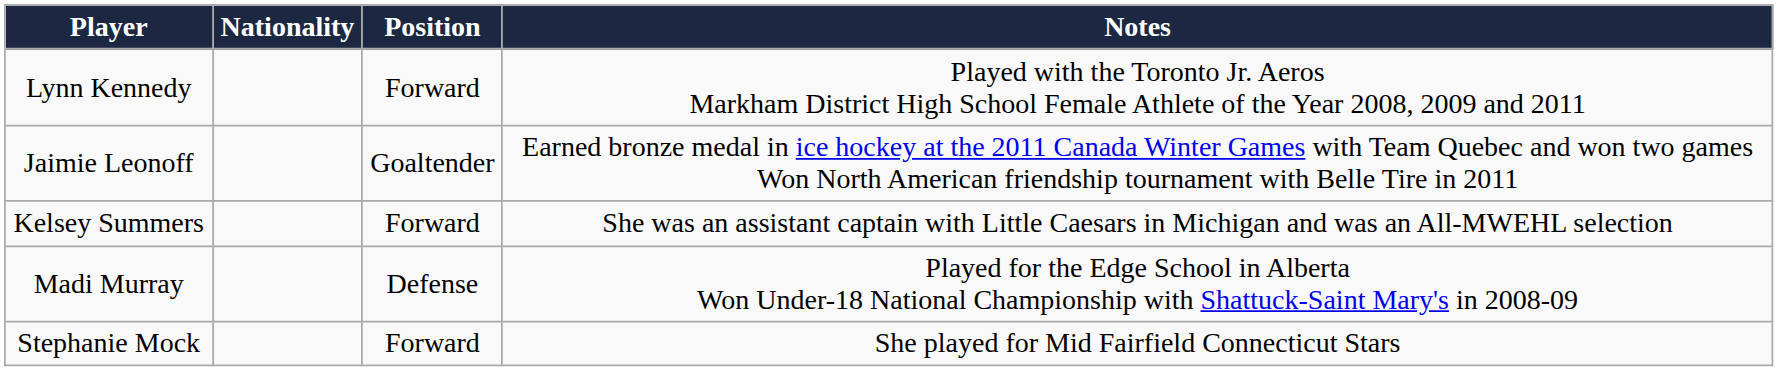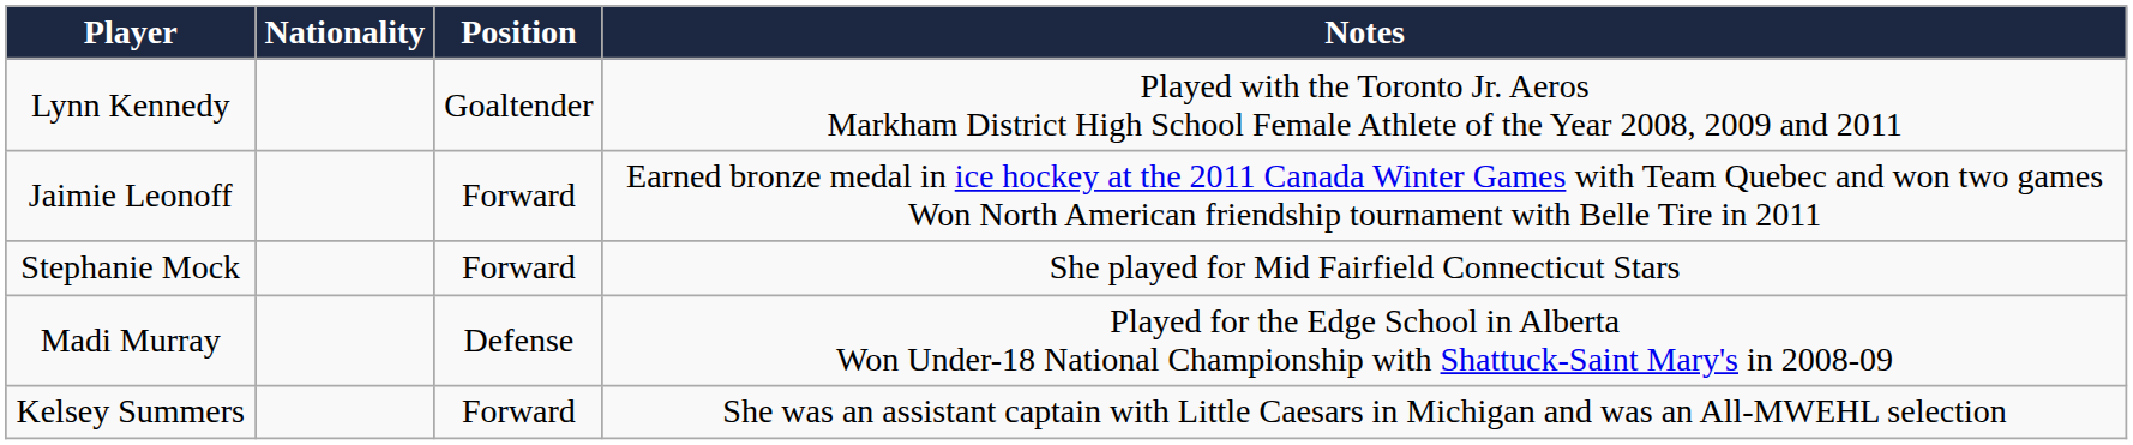 <table class="wikitable" width="80%">
 <tr align="center"  style=" background:#1c2841; color:white;">
 <td><strong>Player</strong></td>
 <td><strong>Nationality</strong></td>
 <td><strong>Position</strong></td>
 <td><strong>Notes</strong></td>
 </tr>
 <tr align="center">
 <td>Lynn Kennedy</td>
 <td></td>
-<td>Forward</td>
+<td>Goaltender</td>
 <td>Played with the Toronto Jr. Aeros<br>Markham District High School Female Athlete of the Year 2008, 2009 and 2011</td>
 </tr>
 <tr align="center">
 <td>Jaimie Leonoff</td>
 <td></td>
-<td>Goaltender</td>
+<td>Forward</td>
 <td>Earned bronze medal in <a href='#'>ice hockey at the 2011 Canada Winter Games</a> with Team Quebec and won two games <br>Won North American friendship tournament with Belle Tire in 2011</td>
 </tr>
 <tr align="center">
-<td>Kelsey Summers</td>
+<td>Stephanie Mock</td>
 <td></td>
 <td>Forward</td>
-<td>She was an assistant captain with Little Caesars in Michigan and was an All-MWEHL selection</td>
+<td>She played for Mid Fairfield Connecticut Stars</td>
 </tr>
 <tr align="center">
 <td>Madi Murray</td>
 <td></td>
 <td>Defense</td>
 <td>Played for the Edge School in Alberta<br>Won Under-18 National Championship with <a href='#'>Shattuck-Saint Mary's</a> in 2008-09</td>
 </tr>
 <tr align="center">
-<td>Stephanie Mock</td>
+<td>Kelsey Summers</td>
 <td></td>
 <td>Forward</td>
-<td>She played for Mid Fairfield Connecticut Stars</td>
+<td>She was an assistant captain with Little Caesars in Michigan and was an All-MWEHL selection</td>
 </tr>
 </table>
